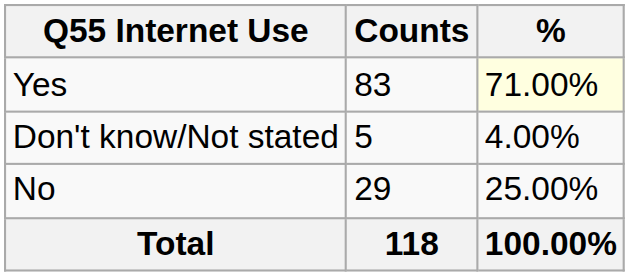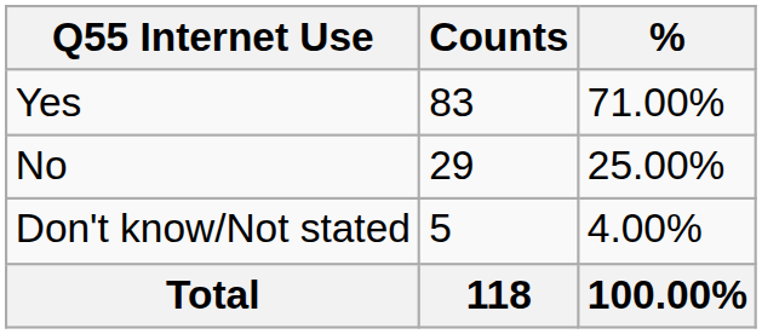 <table class="wikitable sortable">
 <tr>
 <th>Q55 Internet Use</th>
 <th>Counts</th>
 <th>%</th>
 </tr>
 <tr>
 <td>Yes</td>
 <td>83</td>
-<td style="background: lightyellow;">71.00%</td>
+<td>71.00%</td>
+</tr>
+<tr>
+<td>No</td>
+<td>29</td>
+<td>25.00%</td>
 </tr>
 <tr>
 <td>Don't know/Not stated</td>
 <td>5</td>
 <td>4.00%</td>
 </tr>
 <tr>
-<td>No</td>
-<td>29</td>
-<td>25.00%</td>
-</tr>
-<tr>
 <th>Total</th>
 <th>118</th>
 <th>100.00%</th>
 </tr>
 </table>
